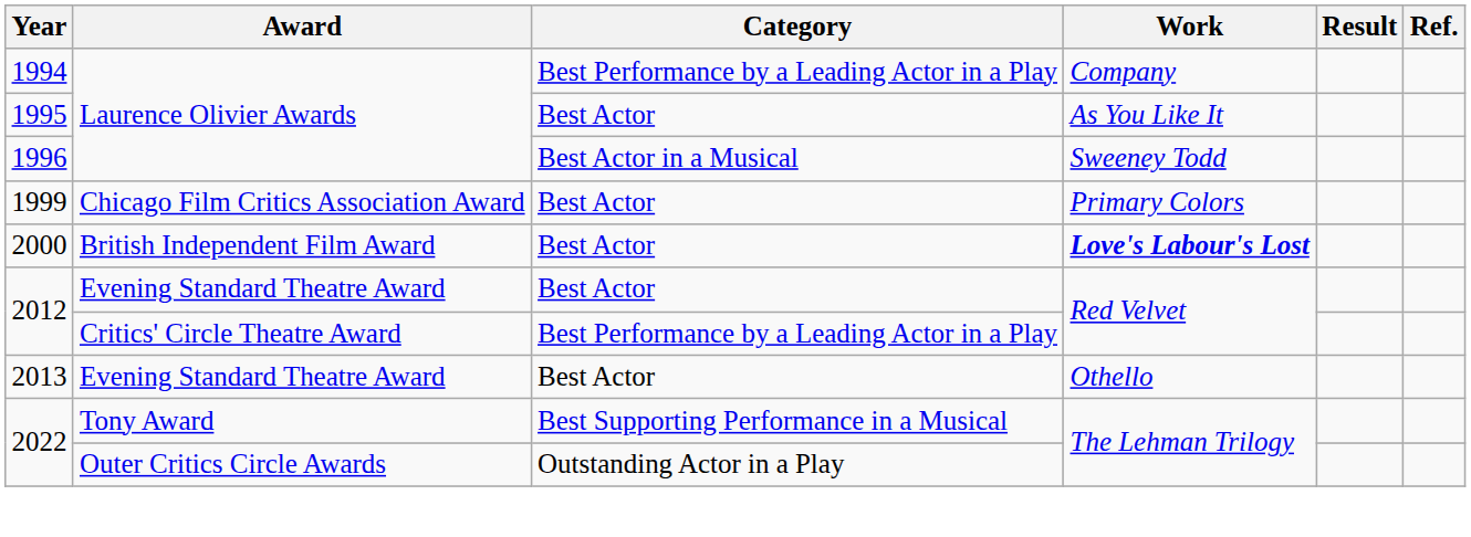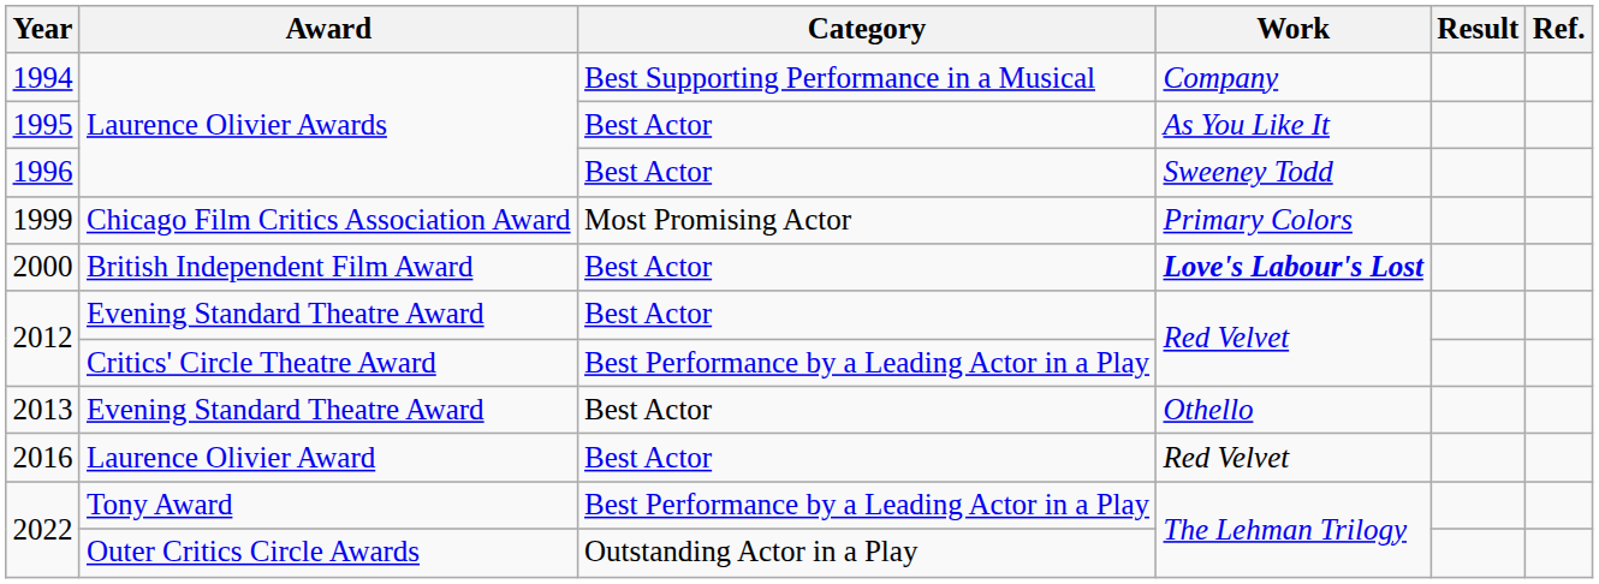 <table class="wikitable sortable">
 <tr>
 <th>Year</th>
 <th>Award</th>
 <th>Category</th>
 <th>Work</th>
 <th>Result</th>
 <th>Ref.</th>
 </tr>
 <tr>
 <td style="text-align: center;"><a href='#'>1994</a></td>
 <td rowspan=3><a href='#'>Laurence Olivier Awards</a></td>
-<td><a href='#'>Best Performance by a Leading Actor in a Play</a></td>
+<td><a href='#'>Best Supporting Performance in a Musical</a></td>
 <td><em><a href='#'>Company</a></em></td>
 <td></td>
 <td style="text-align: center;"></td>
 </tr>
 <tr>
 <td style="text-align: center;"><a href='#'>1995</a></td>
 <td><a href='#'>Best Actor</a></td>
 <td><em><a href='#'>As You Like It</a></em></td>
 <td></td>
 <td style="text-align: center;"></td>
 </tr>
 <tr>
 <td style="text-align: center;"><a href='#'>1996</a></td>
-<td><a href='#'>Best Actor in a Musical</a></td>
+<td><a href='#'>Best Actor</a></td>
 <td><em><a href='#'>Sweeney Todd</a></em></td>
 <td></td>
 <td style="text-align: center;"></td>
 </tr>
 <tr>
 <td style="text-align: center;">1999</td>
 <td><a href='#'>Chicago Film Critics Association Award</a></td>
-<td><a href='#'>Best Actor</a></td>
+<td>Most Promising Actor</td>
 <td><em><a href='#'>Primary Colors</a></em></td>
 <td></td>
 <td style="text-align: center;"></td>
 </tr>
 <tr>
 <td style="text-align: center;">2000</td>
 <td><a href='#'>British Independent Film Award</a></td>
 <td><a href='#'>Best Actor</a></td>
 <td><strong><em><a href='#'>Love's Labour's Lost</a></em></strong></td>
 <td></td>
 <td style="text-align: center;"></td>
 </tr>
 <tr>
 <td rowspan="2" style="text-align: center;">2012</td>
 <td><a href='#'>Evening Standard Theatre Award</a></td>
 <td><a href='#'>Best Actor</a></td>
 <td rowspan="2"><em><a href='#'>Red Velvet</a></em></td>
 <td></td>
 <td style="text-align: center;"></td>
 </tr>
 <tr>
 <td><a href='#'>Critics' Circle Theatre Award</a></td>
 <td><a href='#'>Best Performance by a Leading Actor in a Play</a></td>
 <td></td>
 <td style="text-align: center;"></td>
 </tr>
 <tr>
 <td style="text-align: center;">2013</td>
 <td><a href='#'>Evening Standard Theatre Award</a></td>
 <td>Best Actor</td>
 <td><em><a href='#'>Othello</a></em></td>
 <td></td>
 <td style="text-align: center;"></td>
 </tr>
 <tr>
+<td style="text-align: center;">2016</td>
+<td><a href='#'>Laurence Olivier Award</a></td>
+<td><a href='#'>Best Actor</a></td>
+<td><em>Red Velvet</em></td>
+<td></td>
+<td style="text-align: center;"></td>
+</tr>
+<tr>
 <td style="text-align: center;" rowspan=2>2022</td>
 <td><a href='#'>Tony Award</a></td>
-<td><a href='#'>Best Supporting Performance in a Musical</a></td>
+<td><a href='#'>Best Performance by a Leading Actor in a Play</a></td>
 <td rowspan=2><em><a href='#'>The Lehman Trilogy</a></em></td>
 <td></td>
 <td></td>
 </tr>
 <tr>
 <td><a href='#'>Outer Critics Circle Awards</a></td>
 <td>Outstanding Actor in a Play</td>
 <td></td>
 <td></td>
 </tr>
 </table>
